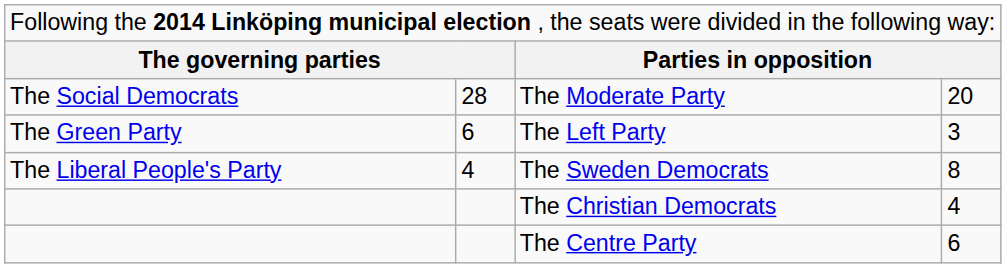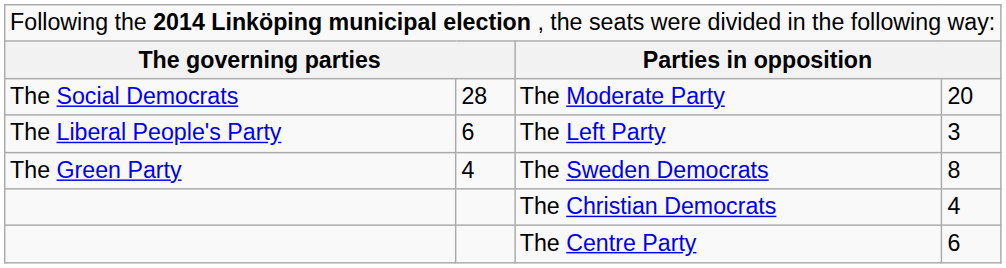 <table class="wikitable" border="1">
 <tr>
 <td colspan="4">Following the <strong>2014 Linköping municipal election</strong> , the seats were divided in the following way:</td>
 </tr>
 <tr>
 <th colspan="2"><strong>The governing parties</strong></th>
 <th colspan="2"><strong>Parties in opposition</strong></th>
 </tr>
 <tr style="vertical-align:top;">
 <td>The <a href='#'>Social Democrats</a></td>
 <td>28</td>
 <td>The <a href='#'>Moderate Party</a></td>
 <td>20</td>
 </tr>
 <tr>
-<td>The <a href='#'>Green Party</a></td>
+<td>The <a href='#'>Liberal People's Party</a></td>
 <td>6</td>
 <td>The <a href='#'>Left Party</a></td>
 <td>3</td>
 </tr>
 <tr>
-<td>The <a href='#'>Liberal People's Party</a></td>
+<td>The <a href='#'>Green Party</a></td>
 <td>4</td>
 <td>The <a href='#'>Sweden Democrats</a></td>
 <td>8</td>
 </tr>
 <tr>
 <td></td>
 <td></td>
 <td>The <a href='#'>Christian Democrats</a></td>
 <td>4</td>
 </tr>
 <tr>
 <td></td>
 <td></td>
 <td>The <a href='#'>Centre Party</a></td>
 <td>6</td>
 </tr>
 </table>
